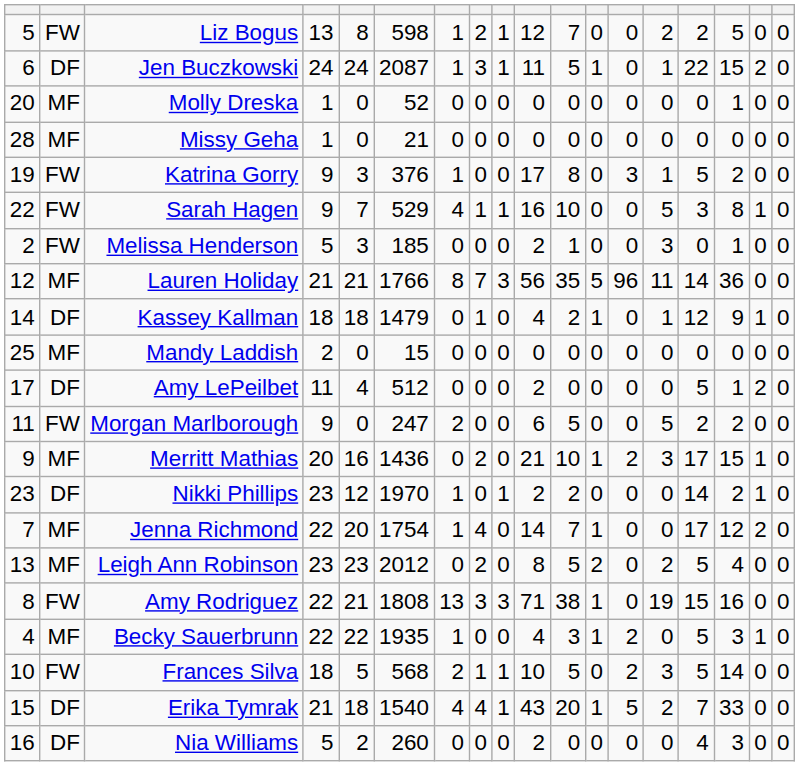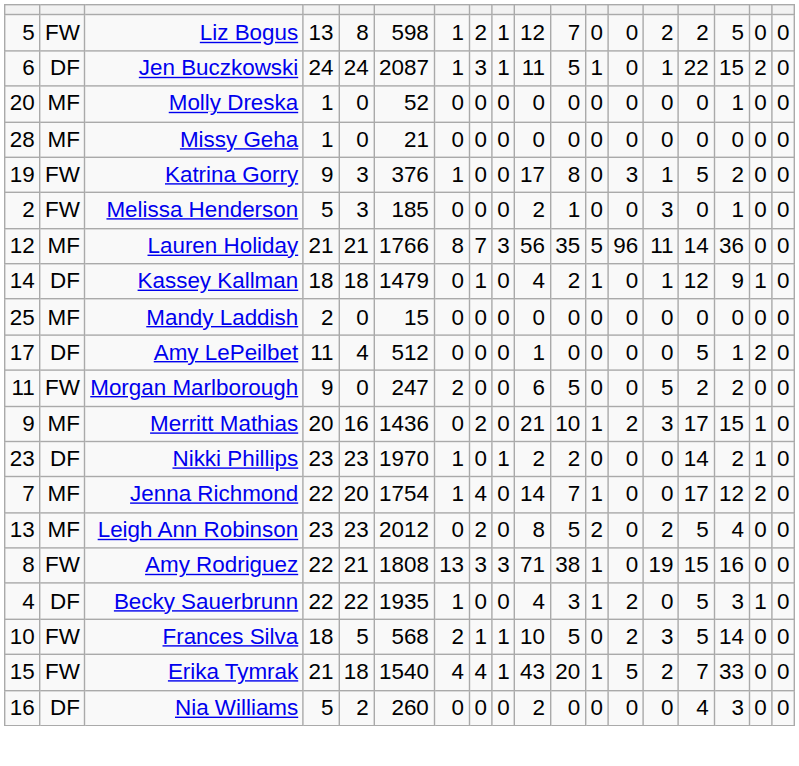 <table class="wikitable sortable" style="text-align:right;">
 <tr>
 <th></th>
 <th></th>
 <th></th>
 <th></th>
 <th></th>
 <th></th>
 <th></th>
 <th></th>
 <th></th>
 <th></th>
 <th></th>
 <th></th>
 <th></th>
 <th></th>
 <th></th>
 <th></th>
 <th></th>
 <th></th>
 </tr>
 <tr>
 <td>5</td>
 <td>FW</td>
 <td><a href='#'>Liz Bogus</a></td>
 <td>13</td>
 <td>8</td>
 <td>598</td>
 <td>1</td>
 <td>2</td>
 <td>1</td>
 <td>12</td>
 <td>7</td>
 <td>0</td>
 <td>0</td>
 <td>2</td>
 <td>2</td>
 <td>5</td>
 <td>0</td>
 <td>0</td>
 </tr>
 <tr>
 <td>6</td>
 <td>DF</td>
 <td><a href='#'>Jen Buczkowski</a></td>
 <td>24</td>
 <td>24</td>
 <td>2087</td>
 <td>1</td>
 <td>3</td>
 <td>1</td>
 <td>11</td>
 <td>5</td>
 <td>1</td>
 <td>0</td>
 <td>1</td>
 <td>22</td>
 <td>15</td>
 <td>2</td>
 <td>0</td>
 </tr>
 <tr>
 <td>20</td>
 <td>MF</td>
 <td><a href='#'>Molly Dreska</a></td>
 <td>1</td>
 <td>0</td>
 <td>52</td>
 <td>0</td>
 <td>0</td>
 <td>0</td>
 <td>0</td>
 <td>0</td>
 <td>0</td>
 <td>0</td>
 <td>0</td>
 <td>0</td>
 <td>1</td>
 <td>0</td>
 <td>0</td>
 </tr>
 <tr>
 <td>28</td>
 <td>MF</td>
 <td><a href='#'>Missy Geha</a></td>
 <td>1</td>
 <td>0</td>
 <td>21</td>
 <td>0</td>
 <td>0</td>
 <td>0</td>
 <td>0</td>
 <td>0</td>
 <td>0</td>
 <td>0</td>
 <td>0</td>
 <td>0</td>
 <td>0</td>
 <td>0</td>
 <td>0</td>
 </tr>
 <tr>
 <td>19</td>
 <td>FW</td>
 <td><a href='#'>Katrina Gorry</a></td>
 <td>9</td>
 <td>3</td>
 <td>376</td>
 <td>1</td>
 <td>0</td>
 <td>0</td>
 <td>17</td>
 <td>8</td>
 <td>0</td>
 <td>3</td>
 <td>1</td>
 <td>5</td>
 <td>2</td>
 <td>0</td>
 <td>0</td>
 </tr>
 <tr>
-<td>22</td>
-<td>FW</td>
-<td><a href='#'>Sarah Hagen</a></td>
-<td>9</td>
-<td>7</td>
-<td>529</td>
-<td>4</td>
-<td>1</td>
-<td>1</td>
-<td>16</td>
-<td>10</td>
-<td>0</td>
-<td>0</td>
-<td>5</td>
-<td>3</td>
-<td>8</td>
-<td>1</td>
-<td>0</td>
-</tr>
-<tr>
 <td>2</td>
 <td>FW</td>
 <td><a href='#'>Melissa Henderson</a></td>
 <td>5</td>
 <td>3</td>
 <td>185</td>
 <td>0</td>
 <td>0</td>
 <td>0</td>
 <td>2</td>
 <td>1</td>
 <td>0</td>
 <td>0</td>
 <td>3</td>
 <td>0</td>
 <td>1</td>
 <td>0</td>
 <td>0</td>
 </tr>
 <tr>
 <td>12</td>
 <td>MF</td>
 <td><a href='#'>Lauren Holiday</a></td>
 <td>21</td>
 <td>21</td>
 <td>1766</td>
 <td>8</td>
 <td>7</td>
 <td>3</td>
 <td>56</td>
 <td>35</td>
 <td>5</td>
 <td>96</td>
 <td>11</td>
 <td>14</td>
 <td>36</td>
 <td>0</td>
 <td>0</td>
 </tr>
 <tr>
 <td>14</td>
 <td>DF</td>
 <td><a href='#'>Kassey Kallman</a></td>
 <td>18</td>
 <td>18</td>
 <td>1479</td>
 <td>0</td>
 <td>1</td>
 <td>0</td>
 <td>4</td>
 <td>2</td>
 <td>1</td>
 <td>0</td>
 <td>1</td>
 <td>12</td>
 <td>9</td>
 <td>1</td>
 <td>0</td>
 </tr>
 <tr>
 <td>25</td>
 <td>MF</td>
 <td><a href='#'>Mandy Laddish</a></td>
 <td>2</td>
 <td>0</td>
 <td>15</td>
 <td>0</td>
 <td>0</td>
 <td>0</td>
 <td>0</td>
 <td>0</td>
 <td>0</td>
 <td>0</td>
 <td>0</td>
 <td>0</td>
 <td>0</td>
 <td>0</td>
 <td>0</td>
 </tr>
 <tr>
 <td>17</td>
 <td>DF</td>
 <td><a href='#'>Amy LePeilbet</a></td>
 <td>11</td>
 <td>4</td>
 <td>512</td>
 <td>0</td>
 <td>0</td>
 <td>0</td>
-<td>2</td>
+<td>1</td>
 <td>0</td>
 <td>0</td>
 <td>0</td>
 <td>0</td>
 <td>5</td>
 <td>1</td>
 <td>2</td>
 <td>0</td>
 </tr>
 <tr>
 <td>11</td>
 <td>FW</td>
 <td><a href='#'>Morgan Marlborough</a></td>
 <td>9</td>
 <td>0</td>
 <td>247</td>
 <td>2</td>
 <td>0</td>
 <td>0</td>
 <td>6</td>
 <td>5</td>
 <td>0</td>
 <td>0</td>
 <td>5</td>
 <td>2</td>
 <td>2</td>
 <td>0</td>
 <td>0</td>
 </tr>
 <tr>
 <td>9</td>
 <td>MF</td>
 <td><a href='#'>Merritt Mathias</a></td>
 <td>20</td>
 <td>16</td>
 <td>1436</td>
 <td>0</td>
 <td>2</td>
 <td>0</td>
 <td>21</td>
 <td>10</td>
 <td>1</td>
 <td>2</td>
 <td>3</td>
 <td>17</td>
 <td>15</td>
 <td>1</td>
 <td>0</td>
 </tr>
 <tr>
 <td>23</td>
 <td>DF</td>
 <td><a href='#'>Nikki Phillips</a></td>
 <td>23</td>
-<td>12</td>
+<td>23</td>
 <td>1970</td>
 <td>1</td>
 <td>0</td>
 <td>1</td>
 <td>2</td>
 <td>2</td>
 <td>0</td>
 <td>0</td>
 <td>0</td>
 <td>14</td>
 <td>2</td>
 <td>1</td>
 <td>0</td>
 </tr>
 <tr>
 <td>7</td>
 <td>MF</td>
 <td><a href='#'>Jenna Richmond</a></td>
 <td>22</td>
 <td>20</td>
 <td>1754</td>
 <td>1</td>
 <td>4</td>
 <td>0</td>
 <td>14</td>
 <td>7</td>
 <td>1</td>
 <td>0</td>
 <td>0</td>
 <td>17</td>
 <td>12</td>
 <td>2</td>
 <td>0</td>
 </tr>
 <tr>
 <td>13</td>
 <td>MF</td>
 <td><a href='#'>Leigh Ann Robinson</a></td>
 <td>23</td>
 <td>23</td>
 <td>2012</td>
 <td>0</td>
 <td>2</td>
 <td>0</td>
 <td>8</td>
 <td>5</td>
 <td>2</td>
 <td>0</td>
 <td>2</td>
 <td>5</td>
 <td>4</td>
 <td>0</td>
 <td>0</td>
 </tr>
 <tr>
 <td>8</td>
 <td>FW</td>
 <td><a href='#'>Amy Rodriguez</a></td>
 <td>22</td>
 <td>21</td>
 <td>1808</td>
 <td>13</td>
 <td>3</td>
 <td>3</td>
 <td>71</td>
 <td>38</td>
 <td>1</td>
 <td>0</td>
 <td>19</td>
 <td>15</td>
 <td>16</td>
 <td>0</td>
 <td>0</td>
 </tr>
 <tr>
 <td>4</td>
-<td>MF</td>
+<td>DF</td>
 <td><a href='#'>Becky Sauerbrunn</a></td>
 <td>22</td>
 <td>22</td>
 <td>1935</td>
 <td>1</td>
 <td>0</td>
 <td>0</td>
 <td>4</td>
 <td>3</td>
 <td>1</td>
 <td>2</td>
 <td>0</td>
 <td>5</td>
 <td>3</td>
 <td>1</td>
 <td>0</td>
 </tr>
 <tr>
 <td>10</td>
 <td>FW</td>
 <td><a href='#'>Frances Silva</a></td>
 <td>18</td>
 <td>5</td>
 <td>568</td>
 <td>2</td>
 <td>1</td>
 <td>1</td>
 <td>10</td>
 <td>5</td>
 <td>0</td>
 <td>2</td>
 <td>3</td>
 <td>5</td>
 <td>14</td>
 <td>0</td>
 <td>0</td>
 </tr>
 <tr>
 <td>15</td>
-<td>DF</td>
+<td>FW</td>
 <td><a href='#'>Erika Tymrak</a></td>
 <td>21</td>
 <td>18</td>
 <td>1540</td>
 <td>4</td>
 <td>4</td>
 <td>1</td>
 <td>43</td>
 <td>20</td>
 <td>1</td>
 <td>5</td>
 <td>2</td>
 <td>7</td>
 <td>33</td>
 <td>0</td>
 <td>0</td>
 </tr>
 <tr>
 <td>16</td>
 <td>DF</td>
 <td><a href='#'>Nia Williams</a></td>
 <td>5</td>
 <td>2</td>
 <td>260</td>
 <td>0</td>
 <td>0</td>
 <td>0</td>
 <td>2</td>
 <td>0</td>
 <td>0</td>
 <td>0</td>
 <td>0</td>
 <td>4</td>
 <td>3</td>
 <td>0</td>
 <td>0</td>
 </tr>
 </table>
